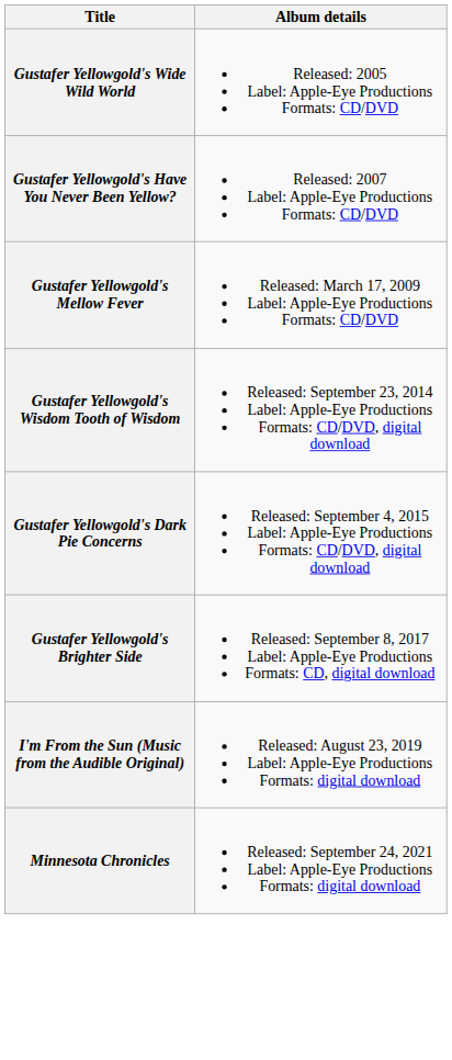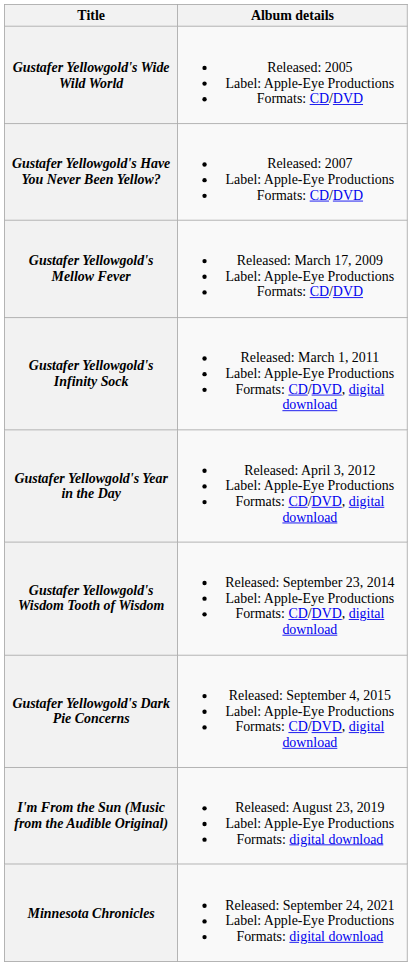 <table class="wikitable plainrowheaders" style="text-align:center">
 <tr>
 <th scope="col" rowspan="1" style="width:12em;">Title</th>
 <th scope="col" rowspan="1" style="width:16em;">Album details</th>
 </tr>
 <tr>
 <th scope="row"><em>Gustafer Yellowgold's Wide Wild World</em></th>
 <td><br><ul><li>Released: 2005</li><li>Label: Apple-Eye Productions</li><li>Formats: <a href='#'>CD</a>/<a href='#'>DVD</a></li></ul></td>
 </tr>
 <tr>
 <th scope="row"><em>Gustafer Yellowgold's Have You Never Been Yellow?</em></th>
 <td><br><ul><li>Released: 2007</li><li>Label: Apple-Eye Productions</li><li>Formats: <a href='#'>CD</a>/<a href='#'>DVD</a></li></ul></td>
 </tr>
 <tr>
 <th scope="row"><em>Gustafer Yellowgold's Mellow Fever</em></th>
 <td><br><ul><li>Released: March 17, 2009</li><li>Label: Apple-Eye Productions</li><li>Formats: <a href='#'>CD</a>/<a href='#'>DVD</a></li></ul></td>
 </tr>
 <tr>
+<th scope="row"><em>Gustafer Yellowgold's Infinity Sock</em></th>
+<td><br><ul><li>Released: March 1, 2011</li><li>Label: Apple-Eye Productions</li><li>Formats: <a href='#'>CD</a>/<a href='#'>DVD</a>, <a href='#'>digital download</a></li></ul></td>
+</tr>
+<tr>
+<th scope="row"><em>Gustafer Yellowgold's Year in the Day</em></th>
+<td><br><ul><li>Released: April 3, 2012</li><li>Label: Apple-Eye Productions</li><li>Formats: <a href='#'>CD</a>/<a href='#'>DVD</a>, <a href='#'>digital download</a></li></ul></td>
+</tr>
+<tr>
 <th scope="row"><em>Gustafer Yellowgold's Wisdom Tooth of Wisdom</em></th>
 <td><br><ul><li>Released: September 23, 2014</li><li>Label: Apple-Eye Productions</li><li>Formats: <a href='#'>CD</a>/<a href='#'>DVD</a>, <a href='#'>digital download</a></li></ul></td>
 </tr>
 <tr>
 <th scope="row"><em>Gustafer Yellowgold's Dark Pie Concerns</em></th>
 <td><br><ul><li>Released: September 4, 2015</li><li>Label: Apple-Eye Productions</li><li>Formats: <a href='#'>CD</a>/<a href='#'>DVD</a>, <a href='#'>digital download</a></li></ul></td>
-</tr>
-<tr>
-<th scope="row"><em>Gustafer Yellowgold's Brighter Side</em></th>
-<td><br><ul><li>Released: September 8, 2017</li><li>Label: Apple-Eye Productions</li><li>Formats: <a href='#'>CD</a>, <a href='#'>digital download</a></li></ul></td>
 </tr>
 <tr>
 <th scope="row"><em>I'm From the Sun (Music from the Audible Original)</em></th>
 <td><br><ul><li>Released: August 23, 2019</li><li>Label: Apple-Eye Productions</li><li>Formats: <a href='#'>digital download</a></li></ul></td>
 </tr>
 <tr>
 <th scope="row"><em>Minnesota Chronicles</em></th>
 <td><br><ul><li>Released: September 24, 2021</li><li>Label: Apple-Eye Productions</li><li>Formats: <a href='#'>digital download</a></li></ul></td>
 </tr>
 </table>
